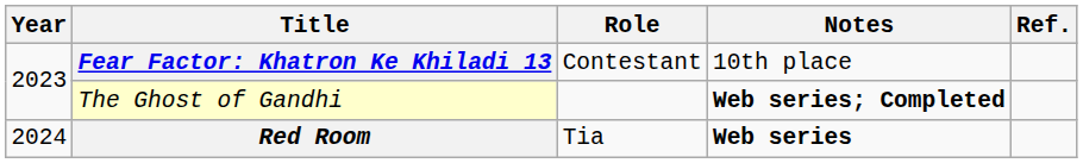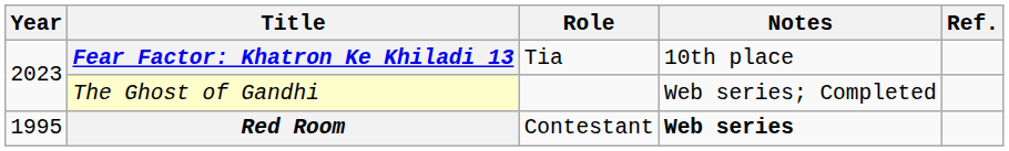 <table class="wikitable sortable plainrowheaders">
 <tr style="text-align:center;">
 <th scope="col">Year</th>
 <th scope="col">Title</th>
 <th scope="col">Role</th>
 <th scope="col" class="unsortable">Notes</th>
 <th scope="col" class="unsortable">Ref.</th>
 </tr>
 <tr>
 <td rowspan="2">2023</td>
 <th scope="row"><em><a href='#'>Fear Factor: Khatron Ke Khiladi 13</a></em></th>
-<td>Contestant</td>
+<td>Tia</td>
 <td>10th place</td>
 <td></td>
 </tr>
 <tr>
 <td style="background:#ffc;"><em>The Ghost of Gandhi</em> </td>
 <td></td>
-<td><strong>Web series; Completed</strong></td>
+<td>Web series; Completed</td>
 <td></td>
 </tr>
 <tr>
-<td>2024</td>
+<td>1995</td>
 <th scope="row"><em>Red Room</em></th>
-<td>Tia</td>
+<td>Contestant</td>
 <td><strong>Web series</strong></td>
 <td></td>
 </tr>
 </table>
